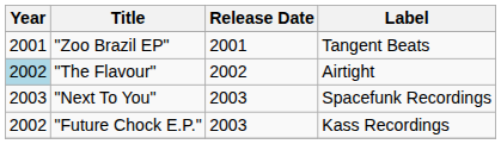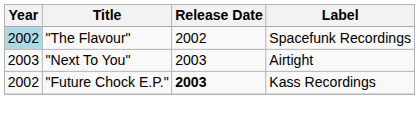 <table class="wikitable sortable">
 <tr>
 <th style="text-align:center; width:35px;">Year</th>
 <th>Title</th>
 <th>Release Date</th>
 <th>Label</th>
 </tr>
 <tr>
 </tr>
 <tr>
-<td style="text-align:center;">2001</td>
-<td>"Zoo Brazil EP"</td>
-<td>2001</td>
-<td>Tangent Beats</td>
-</tr>
-<tr>
 <td style="background: lightblue; text-align:center;">2002</td>
 <td>"The Flavour"</td>
 <td>2002</td>
-<td>Airtight</td>
+<td>Spacefunk Recordings</td>
 </tr>
 <tr>
 <td style="text-align:center;">2003</td>
 <td>"Next To You"</td>
 <td>2003</td>
-<td>Spacefunk Recordings</td>
+<td>Airtight</td>
 </tr>
 <tr>
 <td style="text-align:center;">2002</td>
 <td>"Future Chock E.P."</td>
-<td>2003</td>
+<td><strong>2003</strong></td>
 <td>Kass Recordings</td>
 </tr>
 <tr>
 </tr>
 </table>
